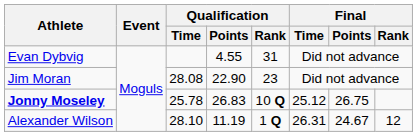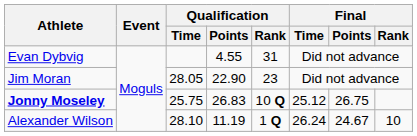 <table class=wikitable style=font-size:90%;text-align:center>
 <tr>
 <th rowspan=2>Athlete</th>
 <th rowspan=2>Event</th>
 <th colspan=3>Qualification</th>
 <th colspan=3>Final</th>
 </tr>
 <tr style=font-size:95%>
 <th>Time</th>
 <th>Points</th>
 <th>Rank</th>
 <th>Time</th>
 <th>Points</th>
 <th>Rank</th>
 </tr>
 <tr>
 <td align=left><a href='#'>Evan Dybvig</a></td>
 <td align=left rowspan=4><a href='#'>Moguls</a></td>
 <td></td>
 <td>4.55</td>
 <td>31</td>
 <td colspan=3>Did not advance</td>
 </tr>
 <tr>
 <td align=left><a href='#'>Jim Moran</a></td>
-<td>28.08</td>
+<td>28.05</td>
 <td>22.90</td>
 <td>23</td>
 <td colspan=3>Did not advance</td>
 </tr>
 <tr>
 <td align=left><strong><a href='#'>Jonny Moseley</a></strong></td>
-<td>25.78</td>
+<td>25.75</td>
 <td>26.83</td>
 <td>10 <strong>Q</strong></td>
 <td>25.12</td>
 <td>26.75</td>
 <td></td>
 </tr>
 <tr>
 <td align=left><a href='#'>Alexander Wilson</a></td>
 <td>28.10</td>
 <td>11.19</td>
 <td>1 <strong>Q</strong></td>
-<td>26.31</td>
+<td>26.24</td>
 <td>24.67</td>
-<td>12</td>
+<td>10</td>
 </tr>
 </table>
